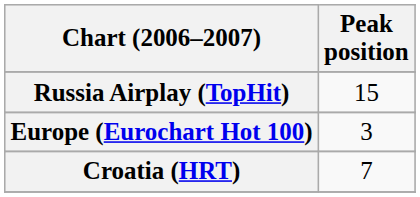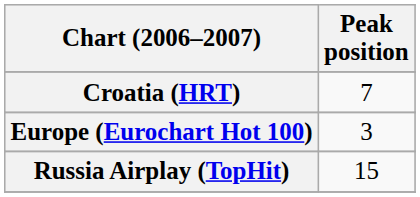 <table class="wikitable sortable plainrowheaders" style="text-align:center">
 <tr>
 <th scope="col">Chart (2006–2007)</th>
 <th scope="col">Peak<br>position</th>
 </tr>
 <tr>
 </tr>
 <tr>
 </tr>
 <tr>
 </tr>
 <tr>
 </tr>
 <tr>
 </tr>
 <tr>
 </tr>
 <tr>
-<th scope="row">Russia Airplay (<a href='#'>TopHit</a>)</th>
-<td>15</td>
+<th scope="row">Croatia (<a href='#'>HRT</a>)</th>
+<td>7</td>
 </tr>
 <tr>
 </tr>
 <tr>
 </tr>
 <tr>
 <th scope="row">Europe (<a href='#'>Eurochart Hot 100</a>)</th>
 <td>3</td>
 </tr>
 <tr>
 </tr>
 <tr>
 </tr>
 <tr>
 </tr>
 <tr>
 </tr>
 <tr>
 </tr>
 <tr>
 </tr>
 <tr>
 </tr>
 <tr>
 </tr>
 <tr>
-<th scope="row">Croatia (<a href='#'>HRT</a>)</th>
-<td>7</td>
+<th scope="row">Russia Airplay (<a href='#'>TopHit</a>)</th>
+<td>15</td>
 </tr>
 <tr>
 </tr>
 <tr>
 </tr>
 <tr>
 </tr>
 <tr>
 </tr>
 <tr>
 </tr>
 <tr>
 </tr>
 <tr>
 </tr>
 <tr>
 </tr>
 <tr>
 </tr>
 </table>
